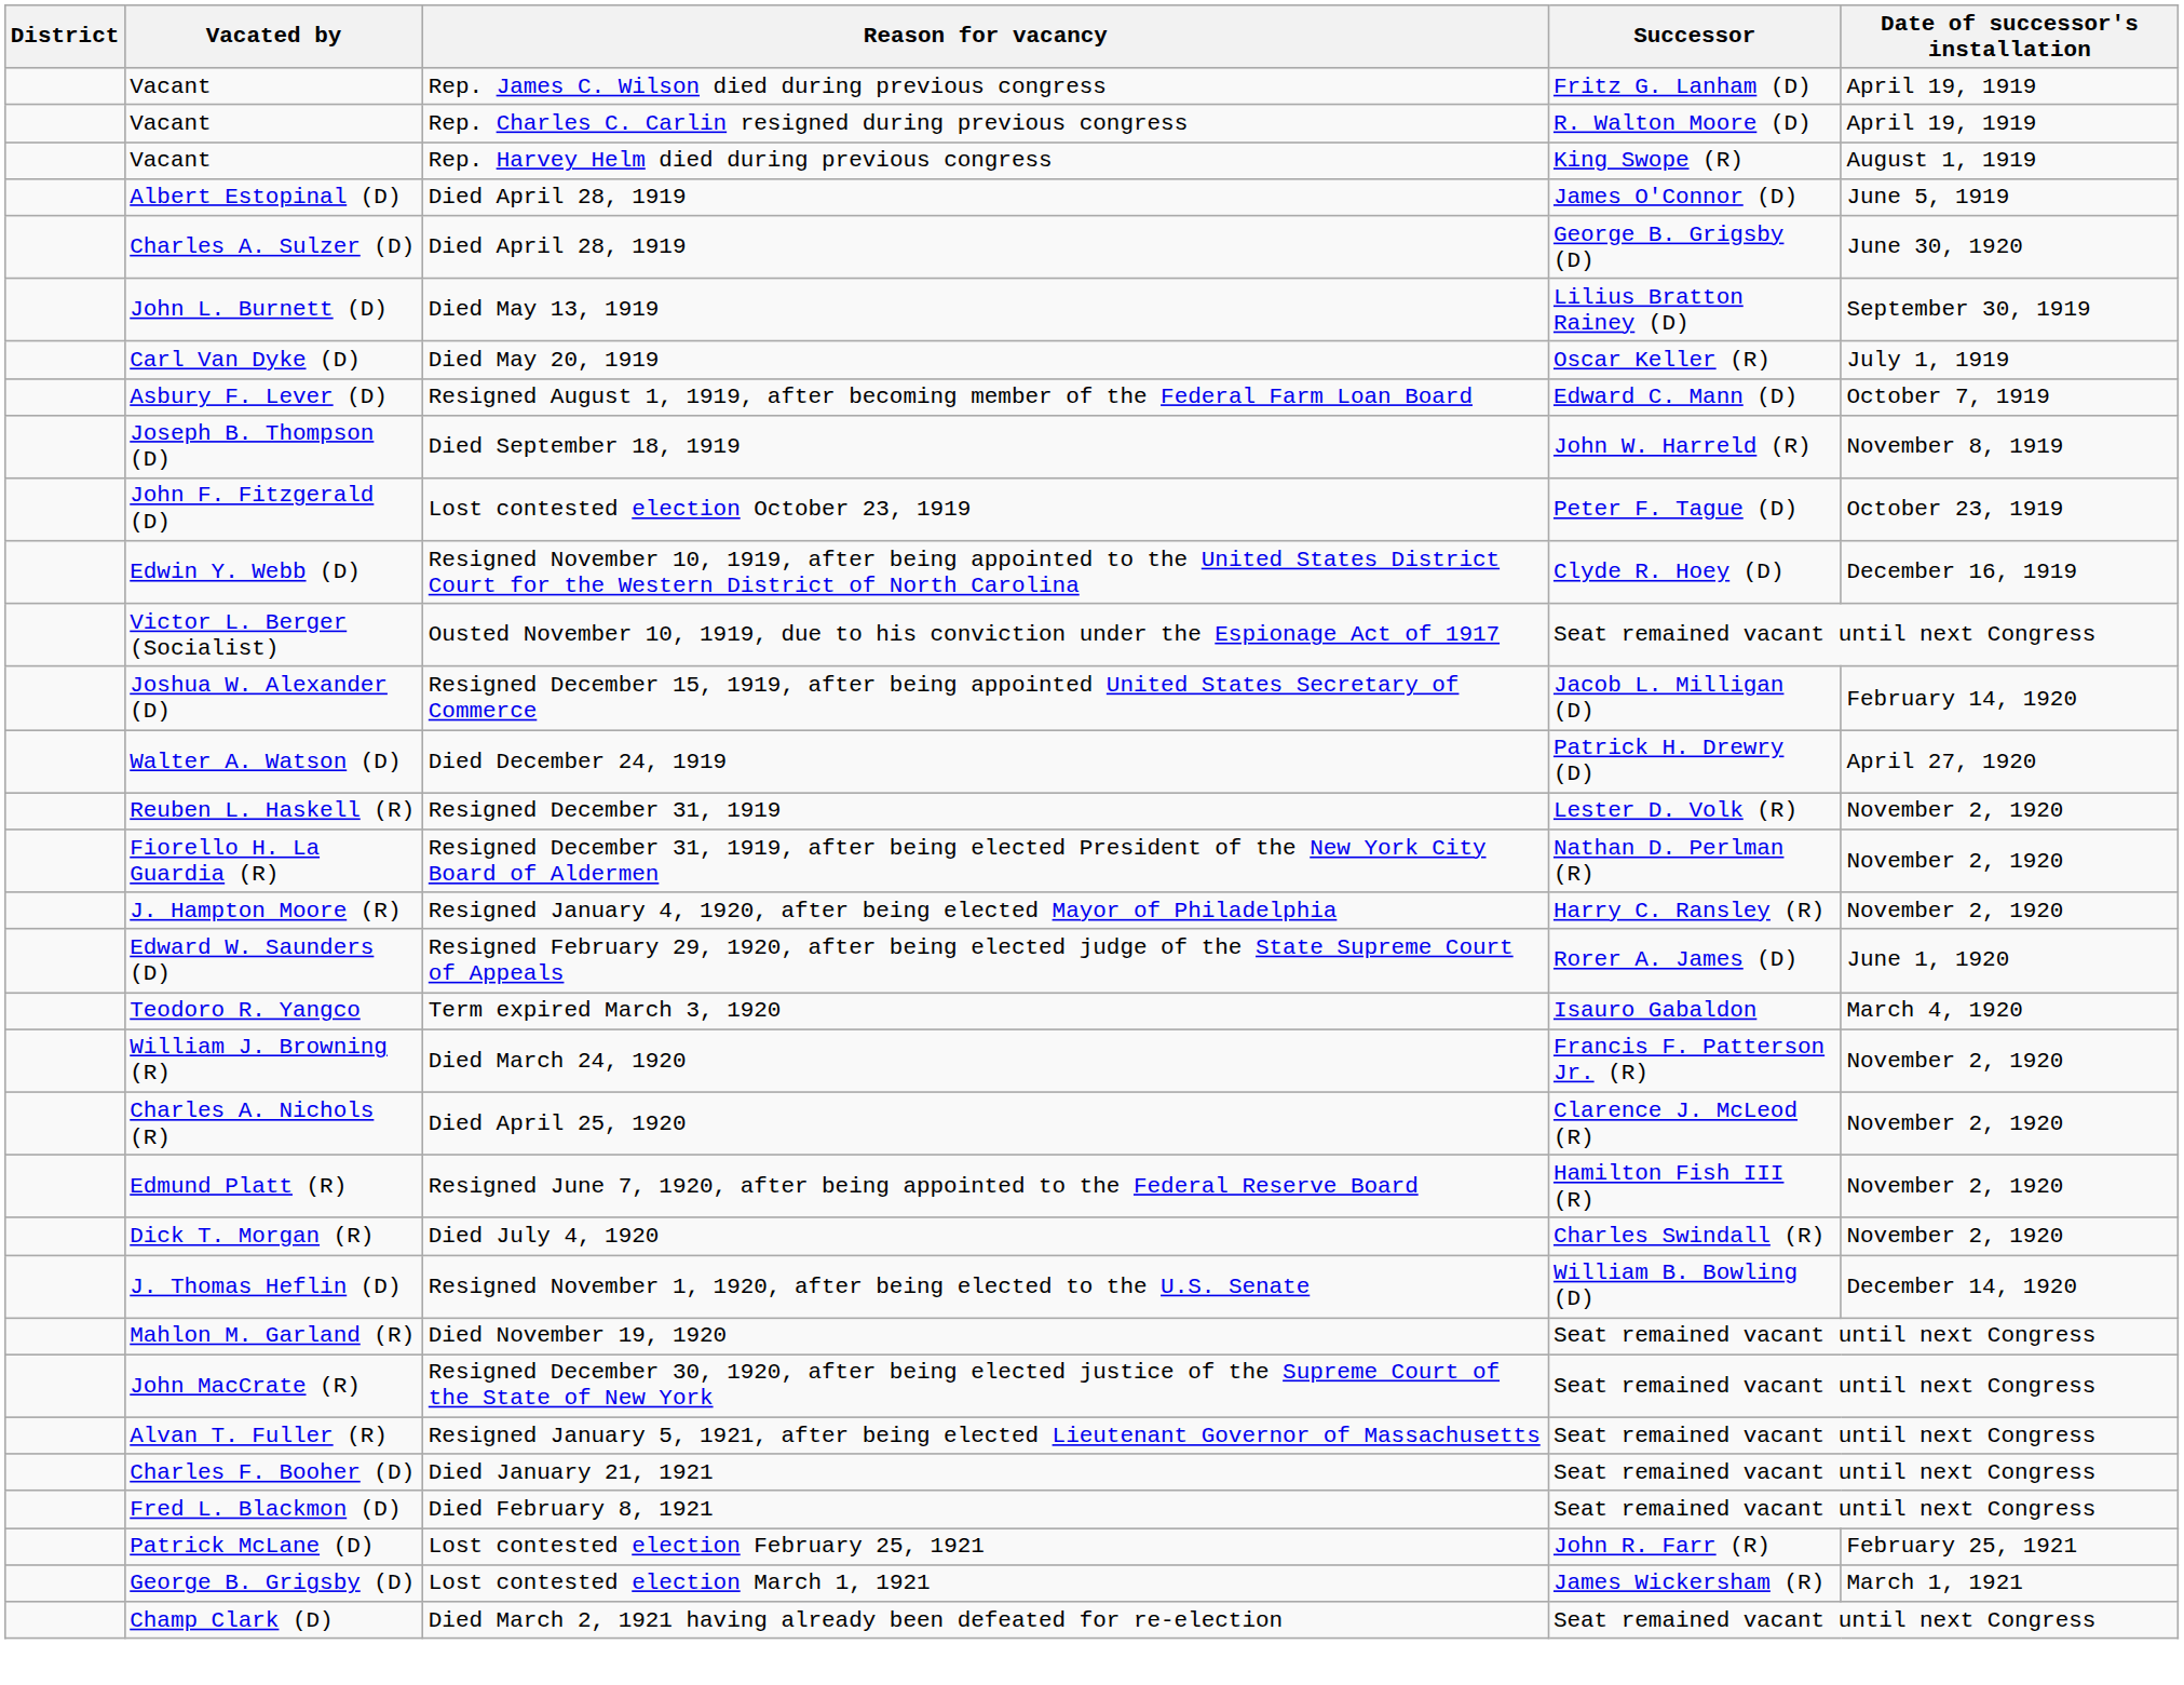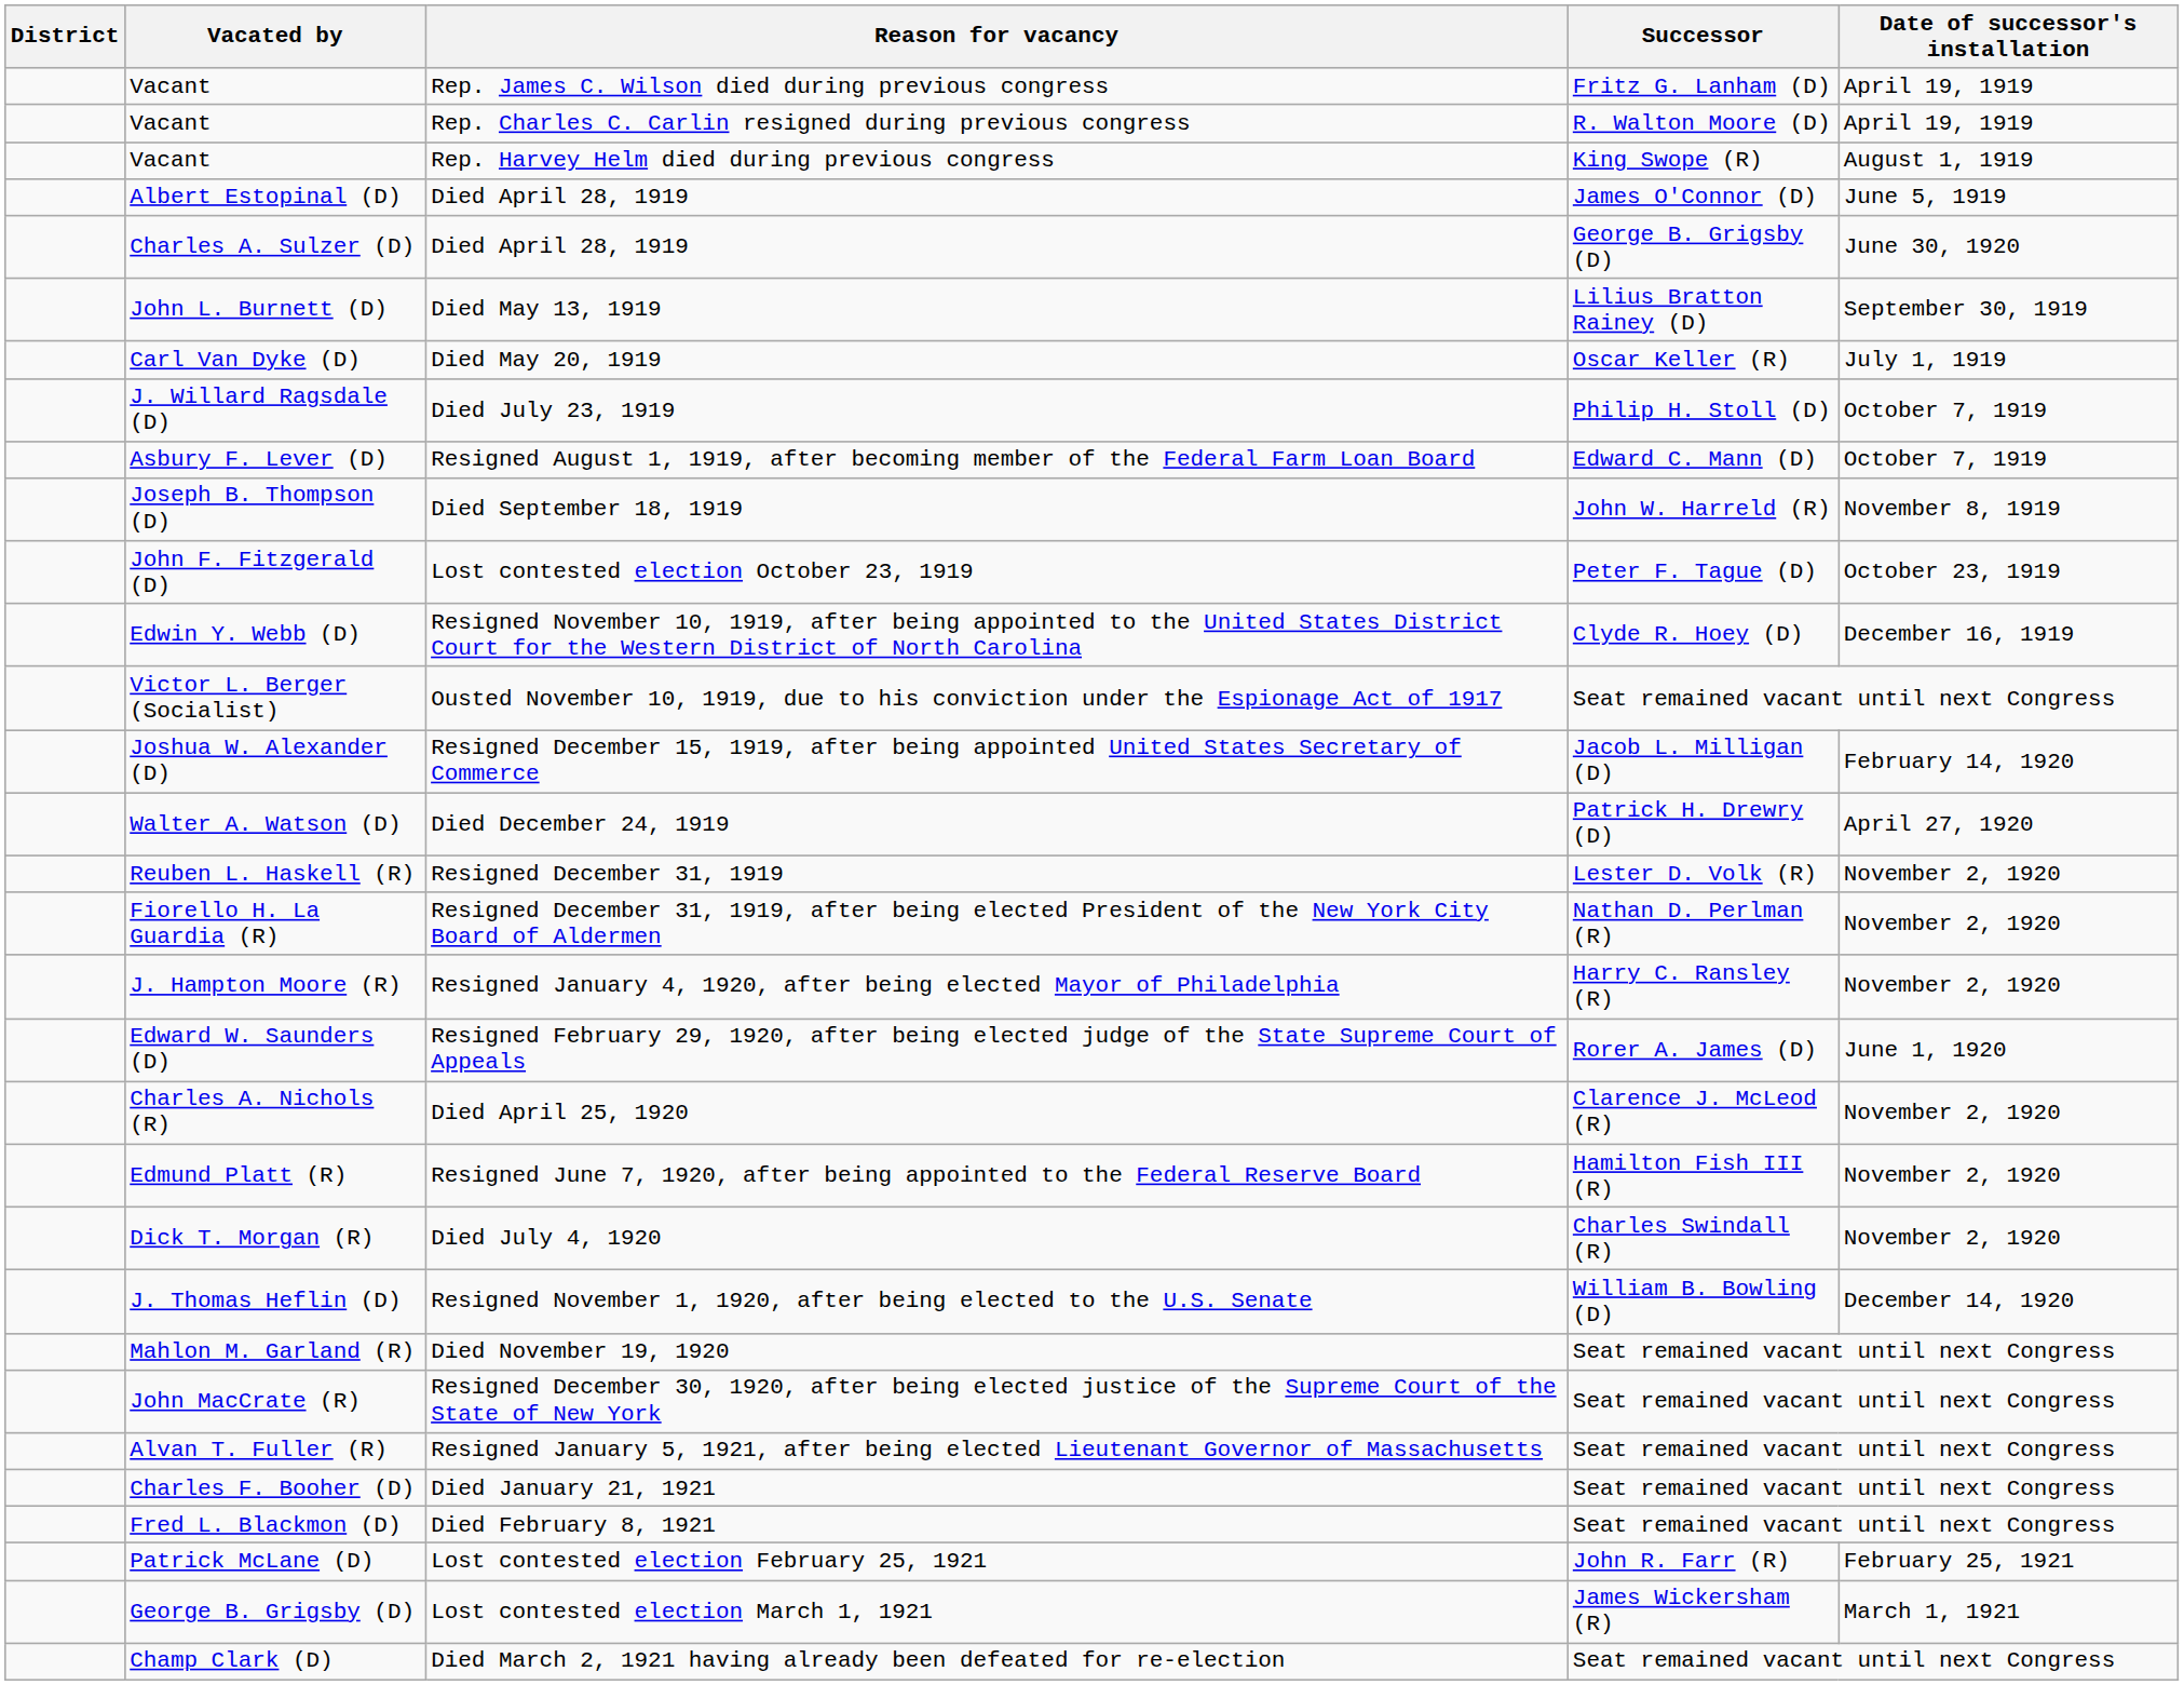 <table class="wikitable sortable">
 <tr>
 <th>District</th>
 <th>Vacated by</th>
 <th>Reason for vacancy</th>
 <th>Successor</th>
 <th>Date of successor's installation</th>
 </tr>
 <tr>
 <td></td>
 <td>Vacant</td>
 <td>Rep. <a href='#'>James C. Wilson</a> died during previous congress</td>
 <td><a href='#'>Fritz G. Lanham</a> (D)</td>
 <td>April 19, 1919</td>
 </tr>
 <tr>
 <td></td>
 <td>Vacant</td>
 <td>Rep. <a href='#'>Charles C. Carlin</a> resigned during previous congress</td>
 <td><a href='#'>R. Walton Moore</a> (D)</td>
 <td>April 19, 1919</td>
 </tr>
 <tr>
 <td></td>
 <td>Vacant</td>
 <td>Rep. <a href='#'>Harvey Helm</a> died during previous congress</td>
 <td><a href='#'>King Swope</a> (R)</td>
 <td>August 1, 1919</td>
 </tr>
 <tr>
 <td></td>
 <td><a href='#'>Albert Estopinal</a> (D)</td>
 <td>Died April 28, 1919</td>
 <td><a href='#'>James O'Connor</a> (D)</td>
 <td>June 5, 1919</td>
 </tr>
 <tr>
 <td></td>
 <td><a href='#'>Charles A. Sulzer</a> (D)</td>
 <td>Died April 28, 1919</td>
 <td><a href='#'>George B. Grigsby</a> (D)</td>
 <td>June 30, 1920</td>
 </tr>
 <tr>
 <td></td>
 <td><a href='#'>John L. Burnett</a> (D)</td>
 <td>Died May 13, 1919</td>
 <td><a href='#'>Lilius Bratton Rainey</a> (D)</td>
 <td>September 30, 1919</td>
 </tr>
 <tr>
 <td></td>
 <td><a href='#'>Carl Van Dyke</a> (D)</td>
 <td>Died May 20, 1919</td>
 <td><a href='#'>Oscar Keller</a> (R)</td>
 <td>July 1, 1919</td>
+</tr>
+<tr>
+<td></td>
+<td><a href='#'>J. Willard Ragsdale</a> (D)</td>
+<td>Died July 23, 1919</td>
+<td><a href='#'>Philip H. Stoll</a> (D)</td>
+<td>October 7, 1919</td>
 </tr>
 <tr>
 <td></td>
 <td><a href='#'>Asbury F. Lever</a> (D)</td>
 <td>Resigned August 1, 1919, after becoming member of the <a href='#'>Federal Farm Loan Board</a></td>
 <td><a href='#'>Edward C. Mann</a> (D)</td>
 <td>October 7, 1919</td>
 </tr>
 <tr>
 <td></td>
 <td><a href='#'>Joseph B. Thompson</a> (D)</td>
 <td>Died September 18, 1919</td>
 <td><a href='#'>John W. Harreld</a> (R)</td>
 <td>November 8, 1919</td>
 </tr>
 <tr>
 <td></td>
 <td><a href='#'>John F. Fitzgerald</a> (D)</td>
 <td>Lost contested <a href='#'>election</a> October 23, 1919</td>
 <td><a href='#'>Peter F. Tague</a> (D)</td>
 <td>October 23, 1919</td>
 </tr>
 <tr>
 <td></td>
 <td><a href='#'>Edwin Y. Webb</a> (D)</td>
 <td>Resigned November 10, 1919, after being appointed to the <a href='#'>United States District Court for the Western District of North Carolina</a></td>
 <td><a href='#'>Clyde R. Hoey</a> (D)</td>
 <td>December 16, 1919</td>
 </tr>
 <tr>
 <td></td>
 <td><a href='#'>Victor L. Berger</a> (Socialist)</td>
 <td>Ousted November 10, 1919, due to his conviction under the <a href='#'>Espionage Act of 1917</a></td>
 <td colspan=2>Seat remained vacant until next Congress</td>
 </tr>
 <tr>
 <td></td>
 <td><a href='#'>Joshua W. Alexander</a> (D)</td>
 <td>Resigned December 15, 1919, after being appointed <a href='#'>United States Secretary of Commerce</a></td>
 <td><a href='#'>Jacob L. Milligan</a> (D)</td>
 <td>February 14, 1920</td>
 </tr>
 <tr>
 <td></td>
 <td><a href='#'>Walter A. Watson</a> (D)</td>
 <td>Died December 24, 1919</td>
 <td><a href='#'>Patrick H. Drewry</a> (D)</td>
 <td>April 27, 1920</td>
 </tr>
 <tr>
 <td></td>
 <td><a href='#'>Reuben L. Haskell</a> (R)</td>
 <td>Resigned December 31, 1919</td>
 <td><a href='#'>Lester D. Volk</a> (R)</td>
 <td>November 2, 1920</td>
 </tr>
 <tr>
 <td></td>
 <td><a href='#'>Fiorello H. La Guardia</a> (R)</td>
 <td>Resigned December 31, 1919, after being elected President of the <a href='#'>New York City Board of Aldermen</a></td>
 <td><a href='#'>Nathan D. Perlman</a> (R)</td>
 <td>November 2, 1920</td>
 </tr>
 <tr>
 <td></td>
 <td><a href='#'>J. Hampton Moore</a> (R)</td>
 <td>Resigned January 4, 1920, after being elected <a href='#'>Mayor of Philadelphia</a></td>
 <td><a href='#'>Harry C. Ransley</a> (R)</td>
 <td>November 2, 1920</td>
 </tr>
 <tr>
 <td></td>
 <td><a href='#'>Edward W. Saunders</a> (D)</td>
 <td>Resigned February 29, 1920, after being elected judge of the <a href='#'>State Supreme Court of Appeals</a></td>
 <td><a href='#'>Rorer A. James</a> (D)</td>
 <td>June 1, 1920</td>
-</tr>
-<tr>
-<td></td>
-<td><a href='#'>Teodoro R. Yangco</a></td>
-<td>Term expired March 3, 1920</td>
-<td><a href='#'>Isauro Gabaldon</a></td>
-<td>March 4, 1920</td>
-</tr>
-<tr>
-<td></td>
-<td><a href='#'>William J. Browning</a> (R)</td>
-<td>Died March 24, 1920</td>
-<td><a href='#'>Francis F. Patterson Jr.</a> (R)</td>
-<td>November 2, 1920</td>
 </tr>
 <tr>
 <td></td>
 <td><a href='#'>Charles A. Nichols</a> (R)</td>
 <td>Died April 25, 1920</td>
 <td><a href='#'>Clarence J. McLeod</a> (R)</td>
 <td>November 2, 1920</td>
 </tr>
 <tr>
 <td></td>
 <td><a href='#'>Edmund Platt</a> (R)</td>
 <td>Resigned June 7, 1920, after being appointed to the <a href='#'>Federal Reserve Board</a></td>
 <td><a href='#'>Hamilton Fish III</a> (R)</td>
 <td>November 2, 1920</td>
 </tr>
 <tr>
 <td></td>
 <td><a href='#'>Dick T. Morgan</a> (R)</td>
 <td>Died July 4, 1920</td>
 <td><a href='#'>Charles Swindall</a> (R)</td>
 <td>November 2, 1920</td>
 </tr>
 <tr>
 <td></td>
 <td><a href='#'>J. Thomas Heflin</a> (D)</td>
 <td>Resigned November 1, 1920, after being elected to the <a href='#'>U.S. Senate</a></td>
 <td><a href='#'>William B. Bowling</a> (D)</td>
 <td>December 14, 1920</td>
 </tr>
 <tr>
 <td></td>
 <td><a href='#'>Mahlon M. Garland</a> (R)</td>
 <td>Died November 19, 1920</td>
 <td colspan=2>Seat remained vacant until next Congress</td>
 </tr>
 <tr>
 <td></td>
 <td><a href='#'>John MacCrate</a> (R)</td>
 <td>Resigned December 30, 1920, after being elected justice of the <a href='#'>Supreme Court of the State of New York</a></td>
 <td colspan=2>Seat remained vacant until next Congress</td>
 </tr>
 <tr>
 <td></td>
 <td><a href='#'>Alvan T. Fuller</a> (R)</td>
 <td>Resigned January 5, 1921, after being elected <a href='#'>Lieutenant Governor of Massachusetts</a></td>
 <td colspan=2>Seat remained vacant until next Congress</td>
 </tr>
 <tr>
 <td></td>
 <td><a href='#'>Charles F. Booher</a> (D)</td>
 <td>Died January 21, 1921</td>
 <td colspan=2>Seat remained vacant until next Congress</td>
 </tr>
 <tr>
 <td></td>
 <td><a href='#'>Fred L. Blackmon</a> (D)</td>
 <td>Died February 8, 1921</td>
 <td colspan=2>Seat remained vacant until next Congress</td>
 </tr>
 <tr>
 <td></td>
 <td><a href='#'>Patrick McLane</a> (D)</td>
 <td>Lost contested <a href='#'>election</a> February 25, 1921</td>
 <td><a href='#'>John R. Farr</a> (R)</td>
 <td>February 25, 1921</td>
 </tr>
 <tr>
 <td></td>
 <td><a href='#'>George B. Grigsby</a> (D)</td>
 <td>Lost contested <a href='#'>election</a> March 1, 1921</td>
 <td><a href='#'>James Wickersham</a> (R)</td>
 <td>March 1, 1921</td>
 </tr>
 <tr>
 <td></td>
 <td><a href='#'>Champ Clark</a> (D)</td>
 <td>Died March 2, 1921 having already been defeated for re-election</td>
 <td colspan=2>Seat remained vacant until next Congress</td>
 </tr>
 </table>
